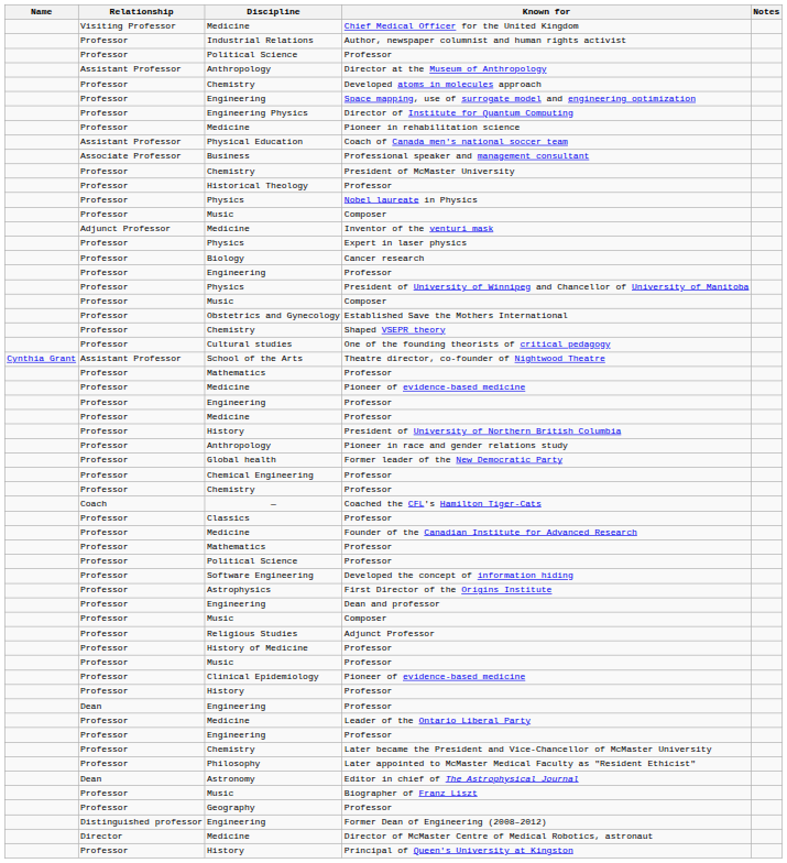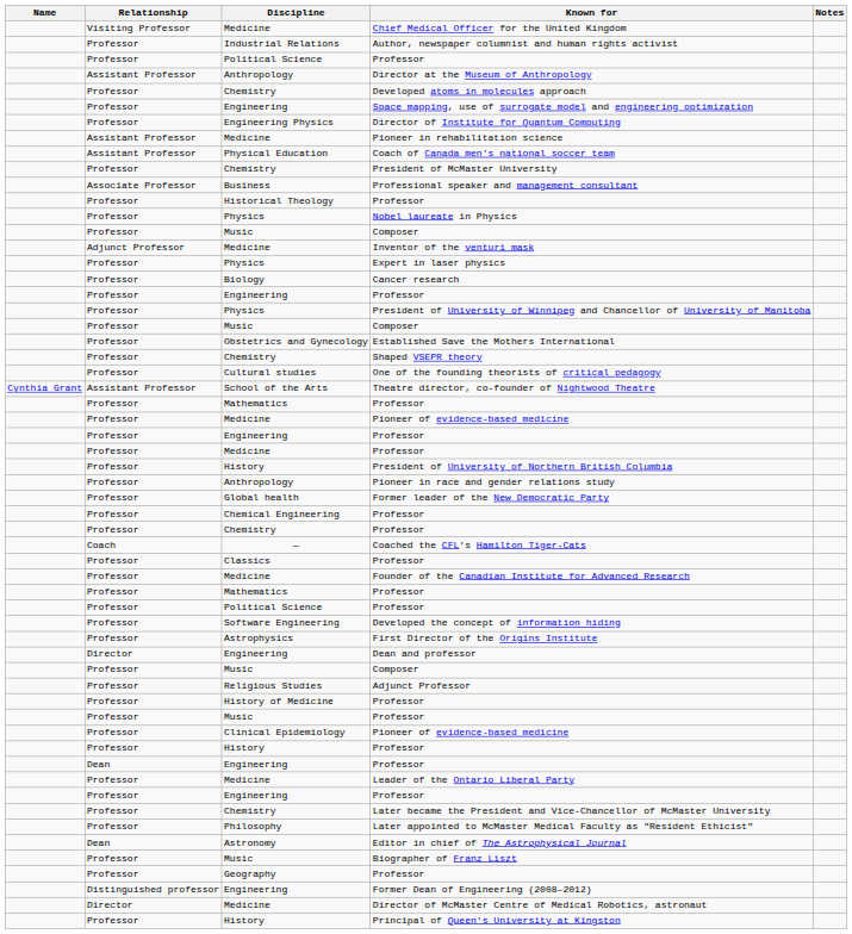 <table class="wikitable sortable" border="1">
 <tr>
 <th>Name</th>
 <th>Relationship</th>
 <th>Discipline</th>
 <th class="unsortable">Known for</th>
 <th class="unsortable">Notes</th>
 </tr>
 <tr>
 <td></td>
 <td>Visiting Professor</td>
 <td>Medicine</td>
 <td><a href='#'>Chief Medical Officer</a> for the United Kingdom</td>
 <td align="center"></td>
 </tr>
 <tr>
 <td></td>
 <td>Professor</td>
 <td>Industrial Relations</td>
 <td>Author, newspaper columnist and human rights activist</td>
 <td align="center"></td>
 </tr>
 <tr>
 <td></td>
 <td>Professor</td>
 <td>Political Science</td>
 <td>Professor</td>
 <td align="center"></td>
 </tr>
 <tr>
 <td></td>
 <td>Assistant Professor</td>
 <td>Anthropology</td>
 <td>Director at the <a href='#'>Museum of Anthropology</a></td>
 <td align="center"></td>
 </tr>
 <tr>
 <td></td>
 <td>Professor</td>
 <td>Chemistry</td>
 <td>Developed <a href='#'>atoms in molecules</a> approach</td>
 <td align="center"></td>
 </tr>
 <tr>
 <td></td>
 <td>Professor</td>
 <td>Engineering</td>
 <td><a href='#'>Space mapping</a>, use of <a href='#'>surrogate model</a> and <a href='#'>engineering optimization</a></td>
 <td align="center"></td>
 </tr>
 <tr>
 <td></td>
 <td>Professor</td>
 <td>Engineering Physics</td>
 <td>Director of <a href='#'>Institute for Quantum Computing</a></td>
 <td align="center"></td>
 </tr>
 <tr>
 <td></td>
-<td>Professor</td>
+<td>Assistant Professor</td>
 <td>Medicine</td>
 <td>Pioneer in rehabilitation science</td>
 <td align="center"></td>
 </tr>
 <tr>
 <td></td>
 <td>Assistant Professor</td>
 <td>Physical Education</td>
 <td>Coach of <a href='#'>Canada men's national soccer team</a></td>
 <td align="center"></td>
 </tr>
 <tr>
 <td></td>
-<td>Associate Professor</td>
-<td>Business</td>
-<td>Professional speaker and <a href='#'>management consultant</a></td>
+<td>Professor</td>
+<td>Chemistry</td>
+<td>President of McMaster University</td>
 <td align="center"></td>
 </tr>
 <tr>
 <td></td>
-<td>Professor</td>
-<td>Chemistry</td>
-<td>President of McMaster University</td>
+<td>Associate Professor</td>
+<td>Business</td>
+<td>Professional speaker and <a href='#'>management consultant</a></td>
 <td align="center"></td>
 </tr>
 <tr>
 <td></td>
 <td>Professor</td>
 <td>Historical Theology</td>
 <td>Professor</td>
 <td align="center"></td>
 </tr>
 <tr>
 <td></td>
 <td>Professor</td>
 <td>Physics</td>
 <td><a href='#'>Nobel laureate</a> in Physics</td>
 <td align="center"></td>
 </tr>
 <tr>
 <td></td>
 <td>Professor</td>
 <td>Music</td>
 <td>Composer</td>
 <td align="center"></td>
 </tr>
 <tr>
 <td></td>
 <td>Adjunct Professor</td>
 <td>Medicine</td>
 <td>Inventor of the <a href='#'>venturi mask</a></td>
 <td align="center"></td>
 </tr>
 <tr>
 <td></td>
 <td>Professor</td>
 <td>Physics</td>
 <td>Expert in laser physics</td>
 <td align="center"></td>
 </tr>
 <tr>
 <td></td>
 <td>Professor</td>
 <td>Biology</td>
 <td>Cancer research</td>
 <td align="center"></td>
 </tr>
 <tr>
 <td></td>
 <td>Professor</td>
 <td>Engineering</td>
 <td>Professor</td>
 <td align="center"></td>
 </tr>
 <tr>
 <td></td>
 <td>Professor</td>
 <td>Physics</td>
 <td>President of <a href='#'>University of Winnipeg</a> and Chancellor of <a href='#'>University of Manitoba</a></td>
 <td align="center"></td>
 </tr>
 <tr>
 <td></td>
 <td>Professor</td>
 <td>Music</td>
 <td>Composer</td>
 <td align="center"></td>
 </tr>
 <tr>
 <td></td>
 <td>Professor</td>
 <td>Obstetrics and Gynecology</td>
 <td>Established Save the Mothers International</td>
 <td align="center"></td>
 </tr>
 <tr>
 <td></td>
 <td>Professor</td>
 <td>Chemistry</td>
 <td>Shaped <a href='#'>VSEPR theory</a></td>
 <td align="center"></td>
 </tr>
 <tr>
 <td></td>
 <td>Professor</td>
 <td>Cultural studies</td>
 <td>One of the founding theorists of <a href='#'>critical pedagogy</a></td>
 <td align="center"></td>
 </tr>
 <tr>
 <td><a href='#'>Cynthia Grant</a></td>
 <td>Assistant Professor</td>
 <td>School of the Arts</td>
 <td>Theatre director, co-founder of <a href='#'>Nightwood Theatre</a></td>
 <td></td>
 </tr>
 <tr>
 <td></td>
 <td>Professor</td>
 <td>Mathematics</td>
 <td>Professor</td>
 <td align="center"></td>
 </tr>
 <tr>
 <td></td>
 <td>Professor</td>
 <td>Medicine</td>
 <td>Pioneer of <a href='#'>evidence-based medicine</a></td>
 <td align="center"></td>
 </tr>
 <tr>
 <td></td>
 <td>Professor</td>
 <td>Engineering</td>
 <td>Professor</td>
 <td align="center"></td>
 </tr>
 <tr>
 <td></td>
 <td>Professor</td>
 <td>Medicine</td>
 <td>Professor</td>
 <td align="center"></td>
 </tr>
 <tr>
 <td></td>
 <td>Professor</td>
 <td>History</td>
 <td>President of <a href='#'>University of Northern British Columbia</a></td>
 <td align="center"></td>
 </tr>
 <tr>
 <td></td>
 <td>Professor</td>
 <td>Anthropology</td>
 <td>Pioneer in race and gender relations study</td>
 <td align="center"></td>
 </tr>
 <tr>
 <td></td>
 <td>Professor</td>
 <td>Global health</td>
 <td>Former leader of the <a href='#'>New Democratic Party</a></td>
 <td align="center"></td>
 </tr>
 <tr>
 <td></td>
 <td>Professor</td>
 <td>Chemical Engineering</td>
 <td>Professor</td>
 <td align="center"></td>
 </tr>
 <tr>
 <td></td>
 <td>Professor</td>
 <td>Chemistry</td>
 <td>Professor</td>
 <td align="center"></td>
 </tr>
 <tr>
 <td></td>
 <td>Coach</td>
 <td align="center">—</td>
 <td>Coached the <a href='#'>CFL</a>'s <a href='#'>Hamilton Tiger-Cats</a></td>
 <td align="center"></td>
 </tr>
 <tr>
 <td></td>
 <td>Professor</td>
 <td>Classics</td>
 <td>Professor</td>
 <td align="center"></td>
 </tr>
 <tr>
 <td></td>
 <td>Professor</td>
 <td>Medicine</td>
 <td>Founder of the <a href='#'>Canadian Institute for Advanced Research</a></td>
 <td align="center"></td>
 </tr>
 <tr>
 <td></td>
 <td>Professor</td>
 <td>Mathematics</td>
 <td>Professor</td>
 <td align="center"></td>
 </tr>
 <tr>
 <td></td>
 <td>Professor</td>
 <td>Political Science</td>
 <td>Professor</td>
 <td align="center"></td>
 </tr>
 <tr>
 <td></td>
 <td>Professor</td>
 <td>Software Engineering</td>
 <td>Developed the concept of <a href='#'>information hiding</a></td>
 <td align="center"></td>
 </tr>
 <tr>
 <td></td>
 <td>Professor</td>
 <td>Astrophysics</td>
 <td>First Director of the <a href='#'>Origins Institute</a></td>
 <td align="center"></td>
 </tr>
 <tr>
 <td></td>
-<td>Professor</td>
+<td>Director</td>
 <td>Engineering</td>
 <td>Dean and professor</td>
 <td align="center"></td>
 </tr>
 <tr>
 <td></td>
 <td>Professor</td>
 <td>Music</td>
 <td>Composer</td>
 <td align="center"></td>
 </tr>
 <tr>
 <td></td>
 <td>Professor</td>
 <td>Religious Studies</td>
 <td>Adjunct Professor</td>
 <td align="center"></td>
 </tr>
 <tr>
 <td></td>
 <td>Professor</td>
 <td>History of Medicine</td>
 <td>Professor</td>
 <td align="center"></td>
 </tr>
 <tr>
 <td></td>
 <td>Professor</td>
 <td>Music</td>
 <td>Professor</td>
 <td align="center"></td>
 </tr>
 <tr>
 <td></td>
 <td>Professor</td>
 <td>Clinical Epidemiology</td>
 <td>Pioneer of <a href='#'>evidence-based medicine</a></td>
 <td align="center"></td>
 </tr>
 <tr>
 <td></td>
 <td>Professor</td>
 <td>History</td>
 <td>Professor</td>
 <td align="center"></td>
 </tr>
 <tr>
 <td></td>
 <td>Dean</td>
 <td>Engineering</td>
 <td>Professor</td>
 <td align="center"></td>
 </tr>
 <tr>
 <td></td>
 <td>Professor</td>
 <td>Medicine</td>
 <td>Leader of the <a href='#'>Ontario Liberal Party</a></td>
 <td align="center"></td>
 </tr>
 <tr>
 <td></td>
 <td>Professor</td>
 <td>Engineering</td>
 <td>Professor</td>
 <td align="center"></td>
 </tr>
 <tr>
 <td></td>
 <td>Professor</td>
 <td>Chemistry</td>
 <td>Later became the President and Vice-Chancellor of McMaster University</td>
 <td align="center"></td>
 </tr>
 <tr>
 <td></td>
 <td>Professor</td>
 <td>Philosophy</td>
 <td>Later appointed to McMaster Medical Faculty as "Resident Ethicist"</td>
 <td align="center"></td>
 </tr>
 <tr>
 <td></td>
 <td>Dean</td>
 <td>Astronomy</td>
 <td>Editor in chief of <em><a href='#'>The Astrophysical Journal</a></em></td>
 <td align="center"></td>
 </tr>
 <tr>
 <td></td>
 <td>Professor</td>
 <td>Music</td>
 <td>Biographer of <a href='#'>Franz Liszt</a></td>
 <td align="center"></td>
 </tr>
 <tr>
 <td></td>
 <td>Professor</td>
 <td>Geography</td>
 <td>Professor</td>
 <td align="center"></td>
 </tr>
 <tr>
 <td></td>
 <td>Distinguished professor</td>
 <td>Engineering</td>
 <td>Former Dean of Engineering (2008–2012)</td>
 <td align="center"></td>
 </tr>
 <tr>
 <td></td>
 <td>Director</td>
 <td>Medicine</td>
 <td>Director of McMaster Centre of Medical Robotics, astronaut</td>
 <td align="center"></td>
 </tr>
 <tr>
 <td></td>
 <td>Professor</td>
 <td>History</td>
 <td>Principal of <a href='#'>Queen's University at Kingston</a></td>
 <td align="center"></td>
 </tr>
 </table>
